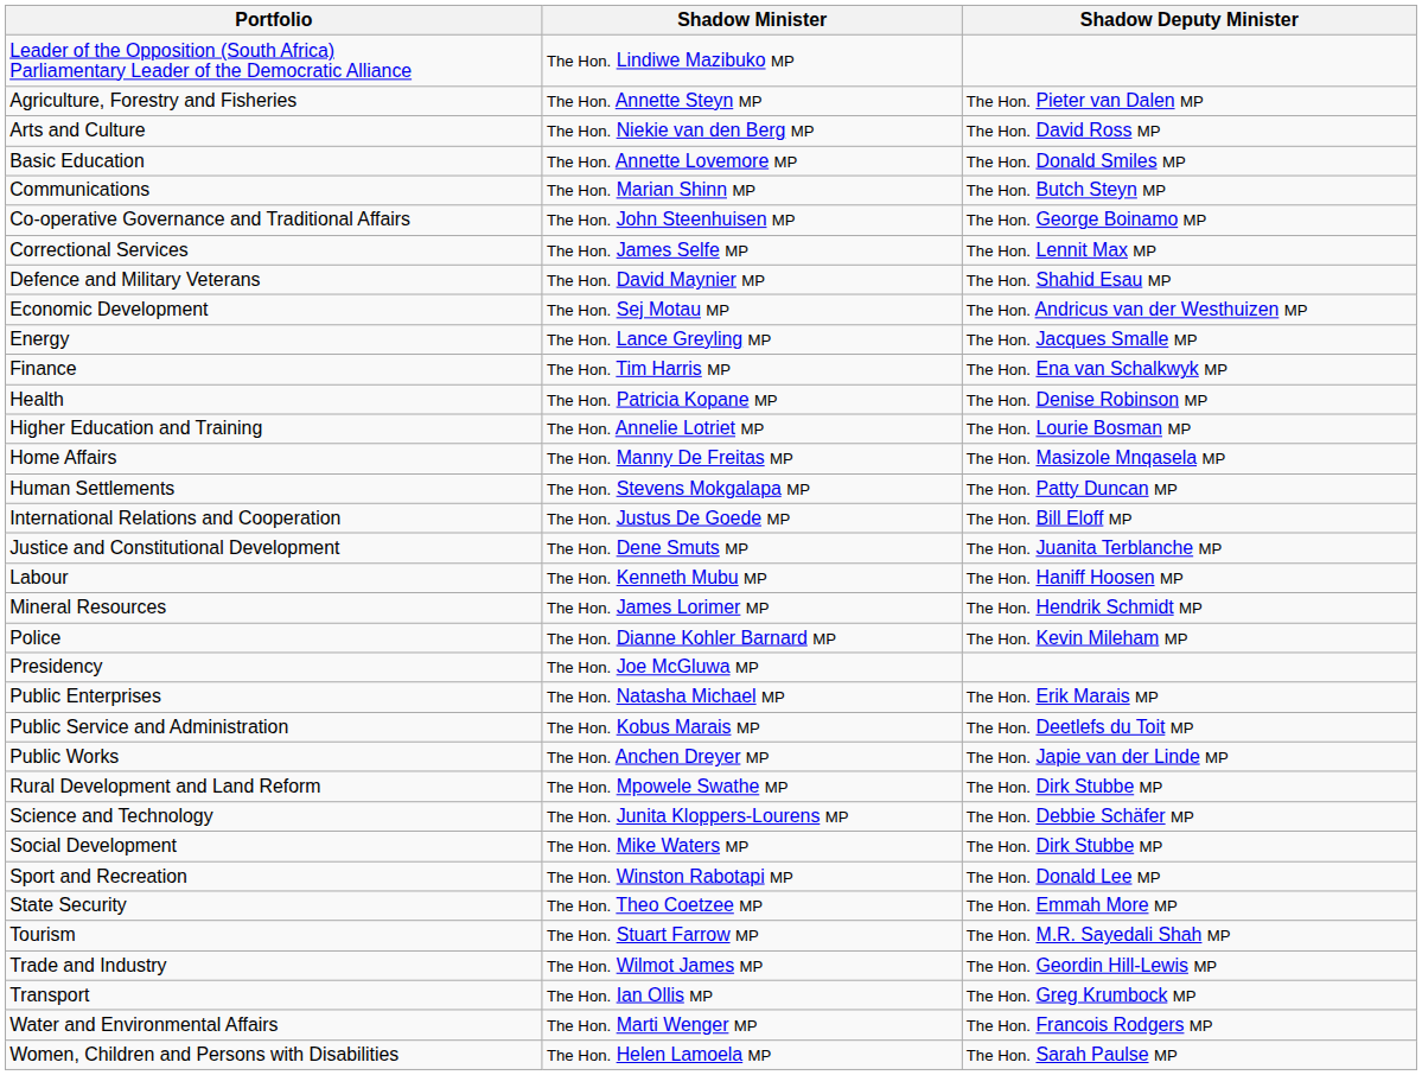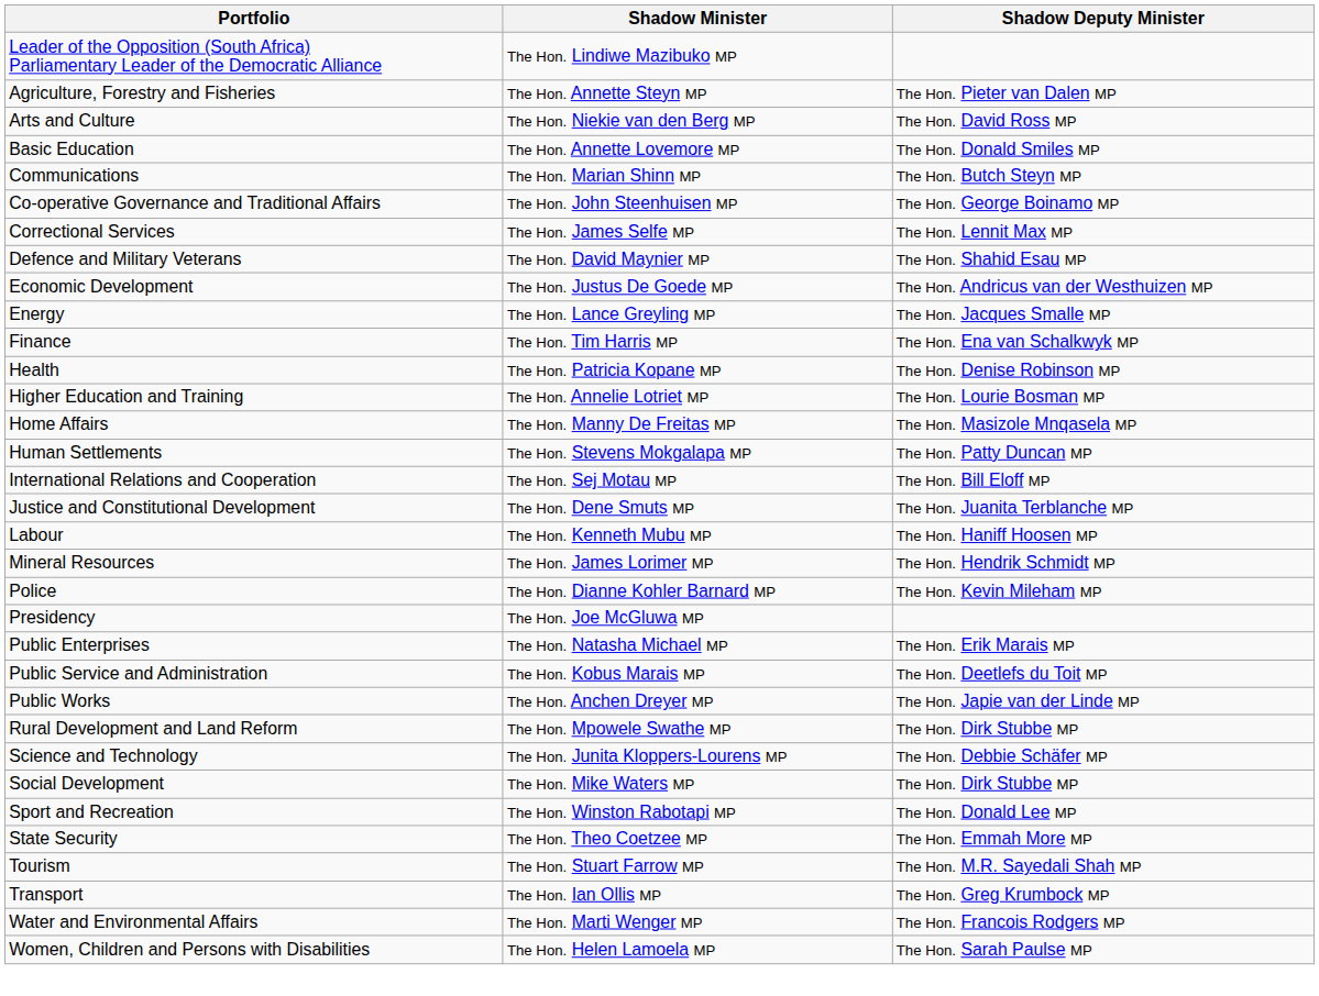 <table class="wikitable">
 <tr>
 <th width=450>Portfolio</th>
 <th width=350>Shadow Minister</th>
 <th width=380>Shadow Deputy Minister</th>
 </tr>
 <tr>
 <td><a href='#'>Leader of the Opposition (South Africa)</a><br><a href='#'>Parliamentary Leader of the Democratic Alliance</a></td>
 <td><small>The Hon.</small> <a href='#'>Lindiwe Mazibuko</a> <small>MP</small></td>
 <td></td>
 </tr>
 <tr>
 <td>Agriculture, Forestry and Fisheries</td>
 <td><small>The Hon.</small> <a href='#'>Annette Steyn</a> <small>MP</small></td>
 <td><small>The Hon.</small> <a href='#'>Pieter van Dalen</a> <small>MP</small></td>
 </tr>
 <tr>
 <td>Arts and Culture</td>
 <td><small>The Hon.</small> <a href='#'>Niekie van den Berg</a> <small>MP</small></td>
 <td><small>The Hon.</small> <a href='#'>David Ross</a> <small>MP</small></td>
 </tr>
 <tr>
 <td>Basic Education</td>
 <td><small>The Hon.</small> <a href='#'>Annette Lovemore</a> <small>MP</small></td>
 <td><small>The Hon.</small> <a href='#'>Donald Smiles</a> <small>MP</small></td>
 </tr>
 <tr>
 <td>Communications</td>
 <td><small>The Hon.</small> <a href='#'>Marian Shinn</a> <small>MP</small></td>
 <td><small>The Hon.</small> <a href='#'>Butch Steyn</a> <small>MP</small></td>
 </tr>
 <tr>
 <td>Co-operative Governance and Traditional Affairs</td>
 <td><small>The Hon.</small> <a href='#'>John Steenhuisen</a> <small>MP</small></td>
 <td><small>The Hon.</small> <a href='#'>George Boinamo</a> <small>MP</small></td>
 </tr>
 <tr>
 <td>Correctional Services</td>
 <td><small>The Hon.</small> <a href='#'>James Selfe</a> <small>MP</small></td>
 <td><small>The Hon.</small> <a href='#'>Lennit Max</a> <small>MP</small></td>
 </tr>
 <tr>
 <td>Defence and Military Veterans</td>
 <td><small>The Hon.</small> <a href='#'>David Maynier</a> <small>MP</small></td>
 <td><small>The Hon.</small> <a href='#'>Shahid Esau</a> <small>MP</small></td>
 </tr>
 <tr>
 <td>Economic Development</td>
-<td><small>The Hon.</small> <a href='#'>Sej Motau</a> <small>MP</small></td>
+<td><small>The Hon.</small> <a href='#'>Justus De Goede</a> <small>MP</small></td>
 <td><small>The Hon.</small> <a href='#'>Andricus van der Westhuizen</a> <small>MP</small></td>
 </tr>
 <tr>
 <td>Energy</td>
 <td><small>The Hon.</small> <a href='#'>Lance Greyling</a> <small>MP</small></td>
 <td><small>The Hon.</small> <a href='#'>Jacques Smalle</a> <small>MP</small></td>
 </tr>
 <tr>
 <td>Finance</td>
 <td><small>The Hon.</small> <a href='#'>Tim Harris</a> <small>MP</small></td>
 <td><small>The Hon.</small> <a href='#'>Ena van Schalkwyk</a> <small>MP</small></td>
 </tr>
 <tr>
 <td>Health</td>
 <td><small>The Hon.</small> <a href='#'>Patricia Kopane</a> <small>MP</small></td>
 <td><small>The Hon.</small> <a href='#'>Denise Robinson</a> <small>MP</small></td>
 </tr>
 <tr>
 <td>Higher Education and Training</td>
 <td><small>The Hon.</small> <a href='#'>Annelie Lotriet</a> <small>MP</small></td>
 <td><small>The Hon.</small> <a href='#'>Lourie Bosman</a> <small>MP</small></td>
 </tr>
 <tr>
 <td>Home Affairs</td>
 <td><small>The Hon.</small> <a href='#'>Manny De Freitas</a> <small>MP</small></td>
 <td><small>The Hon.</small> <a href='#'>Masizole Mnqasela</a> <small>MP</small></td>
 </tr>
 <tr>
 <td>Human Settlements</td>
 <td><small>The Hon.</small> <a href='#'>Stevens Mokgalapa</a> <small>MP</small></td>
 <td><small>The Hon.</small> <a href='#'>Patty Duncan</a> <small>MP</small></td>
 </tr>
 <tr>
 <td>International Relations and Cooperation</td>
-<td><small>The Hon.</small> <a href='#'>Justus De Goede</a> <small>MP</small></td>
+<td><small>The Hon.</small> <a href='#'>Sej Motau</a> <small>MP</small></td>
 <td><small>The Hon.</small> <a href='#'>Bill Eloff</a> <small>MP</small></td>
 </tr>
 <tr>
 <td>Justice and Constitutional Development</td>
 <td><small>The Hon.</small> <a href='#'>Dene Smuts</a> <small>MP</small></td>
 <td><small>The Hon.</small> <a href='#'>Juanita Terblanche</a> <small>MP</small></td>
 </tr>
 <tr>
 <td>Labour</td>
 <td><small>The Hon.</small> <a href='#'>Kenneth Mubu</a> <small>MP</small></td>
 <td><small>The Hon.</small> <a href='#'>Haniff Hoosen</a> <small>MP</small></td>
 </tr>
 <tr>
 <td>Mineral Resources</td>
 <td><small>The Hon.</small> <a href='#'>James Lorimer</a> <small>MP</small></td>
 <td><small>The Hon.</small> <a href='#'>Hendrik Schmidt</a> <small>MP</small></td>
 </tr>
 <tr>
 <td>Police</td>
 <td><small>The Hon.</small> <a href='#'>Dianne Kohler Barnard</a> <small>MP</small></td>
 <td><small>The Hon.</small> <a href='#'>Kevin Mileham</a> <small>MP</small></td>
 </tr>
 <tr>
 <td>Presidency</td>
 <td><small>The Hon.</small> <a href='#'>Joe McGluwa</a> <small>MP</small></td>
 <td></td>
 </tr>
 <tr>
 <td>Public Enterprises</td>
 <td><small>The Hon.</small> <a href='#'>Natasha Michael</a> <small>MP</small></td>
 <td><small>The Hon.</small> <a href='#'>Erik Marais</a> <small>MP</small></td>
 </tr>
 <tr>
 <td>Public Service and Administration</td>
 <td><small>The Hon.</small> <a href='#'>Kobus Marais</a> <small>MP</small></td>
 <td><small>The Hon.</small> <a href='#'>Deetlefs du Toit</a> <small>MP</small></td>
 </tr>
 <tr>
 <td>Public Works</td>
 <td><small>The Hon.</small> <a href='#'>Anchen Dreyer</a> <small>MP</small></td>
 <td><small>The Hon.</small> <a href='#'>Japie van der Linde</a> <small>MP</small></td>
 </tr>
 <tr>
 <td>Rural Development and Land Reform</td>
 <td><small>The Hon.</small> <a href='#'>Mpowele Swathe</a> <small>MP</small></td>
 <td><small>The Hon.</small> <a href='#'>Dirk Stubbe</a> <small>MP</small></td>
 </tr>
 <tr>
 <td>Science and Technology</td>
 <td><small>The Hon.</small> <a href='#'>Junita Kloppers-Lourens</a> <small>MP</small></td>
 <td><small>The Hon.</small> <a href='#'>Debbie Schäfer</a> <small>MP</small></td>
 </tr>
 <tr>
 <td>Social Development</td>
 <td><small>The Hon.</small> <a href='#'>Mike Waters</a> <small>MP</small></td>
 <td><small>The Hon.</small> <a href='#'>Dirk Stubbe</a> <small>MP</small></td>
 </tr>
 <tr>
 <td>Sport and Recreation</td>
 <td><small>The Hon.</small> <a href='#'>Winston Rabotapi</a> <small>MP</small></td>
 <td><small>The Hon.</small> <a href='#'>Donald Lee</a> <small>MP</small></td>
 </tr>
 <tr>
 <td>State Security</td>
 <td><small>The Hon.</small> <a href='#'>Theo Coetzee</a> <small>MP</small></td>
 <td><small>The Hon.</small> <a href='#'>Emmah More</a> <small>MP</small></td>
 </tr>
 <tr>
 <td>Tourism</td>
 <td><small>The Hon.</small> <a href='#'>Stuart Farrow</a> <small>MP</small></td>
 <td><small>The Hon.</small> <a href='#'>M.R. Sayedali Shah</a> <small>MP</small></td>
 </tr>
 <tr>
-<td>Trade and Industry</td>
-<td><small>The Hon.</small> <a href='#'>Wilmot James</a> <small>MP</small></td>
-<td><small>The Hon.</small> <a href='#'>Geordin Hill-Lewis</a> <small>MP</small></td>
-</tr>
-<tr>
 <td>Transport</td>
 <td><small>The Hon.</small> <a href='#'>Ian Ollis</a> <small>MP</small></td>
 <td><small>The Hon.</small> <a href='#'>Greg Krumbock</a> <small>MP</small></td>
 </tr>
 <tr>
 <td>Water and Environmental Affairs</td>
 <td><small>The Hon.</small> <a href='#'>Marti Wenger</a> <small>MP</small></td>
 <td><small>The Hon.</small> <a href='#'>Francois Rodgers</a> <small>MP</small></td>
 </tr>
 <tr>
 <td>Women, Children and Persons with Disabilities</td>
 <td><small>The Hon.</small> <a href='#'>Helen Lamoela</a> <small>MP</small></td>
 <td><small>The Hon.</small> <a href='#'>Sarah Paulse</a> <small>MP</small></td>
 </tr>
 </table>
